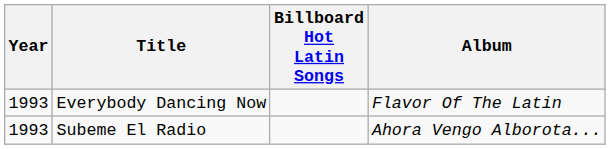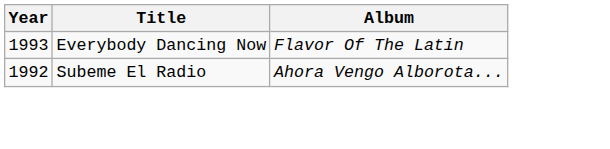 <table class="wikitable">
 <tr>
 <th>Year</th>
 <th>Title</th>
-<th>Billboard<br><a href='#'>Hot</a><br><a href='#'>Latin</a><br><a href='#'>Songs</a></th>
 <th>Album</th>
 </tr>
 <tr>
 <td>1993</td>
 <td>Everybody Dancing Now</td>
-<td></td>
 <td><em>Flavor Of The Latin</em></td>
 </tr>
 <tr>
-<td>1993</td>
+<td>1992</td>
 <td>Subeme El Radio</td>
-<td></td>
 <td><em>Ahora Vengo Alborota...</em></td>
 </tr>
 </table>
